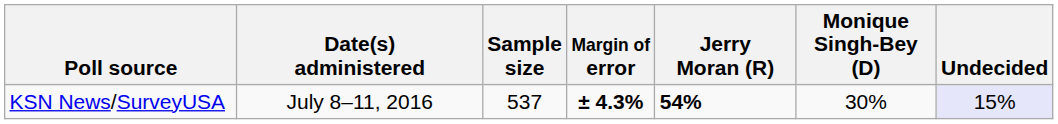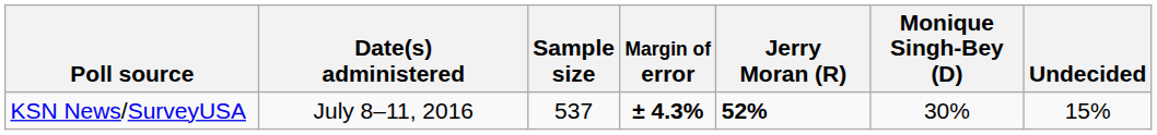 <table class="wikitable">
 <tr valign= bottom>
 <th style="width:170px;">Poll source</th>
 <th style="width:180px;">Date(s)<br>administered</th>
 <th class=small>Sample<br>size</th>
 <th class=small><small>Margin of</small><br>error</th>
 <th style="width:100px;">Jerry<br>Moran (R)</th>
 <th style="width:100px;">Monique<br>Singh-Bey (D)</th>
 <th style="width:40px;">Undecided</th>
 </tr>
 <tr>
 <td><a href='#'>KSN News</a>/<a href='#'>SurveyUSA</a></td>
 <td align=center>July 8–11, 2016</td>
 <td align=center>537</td>
 <td align=center><strong>± 4.3%</strong></td>
-<td><strong>54%</strong></td>
+<td><strong>52%</strong></td>
 <td align=center>30%</td>
-<td align=center style="background: lavender;">15%</td>
+<td align=center>15%</td>
 </tr>
 </table>
